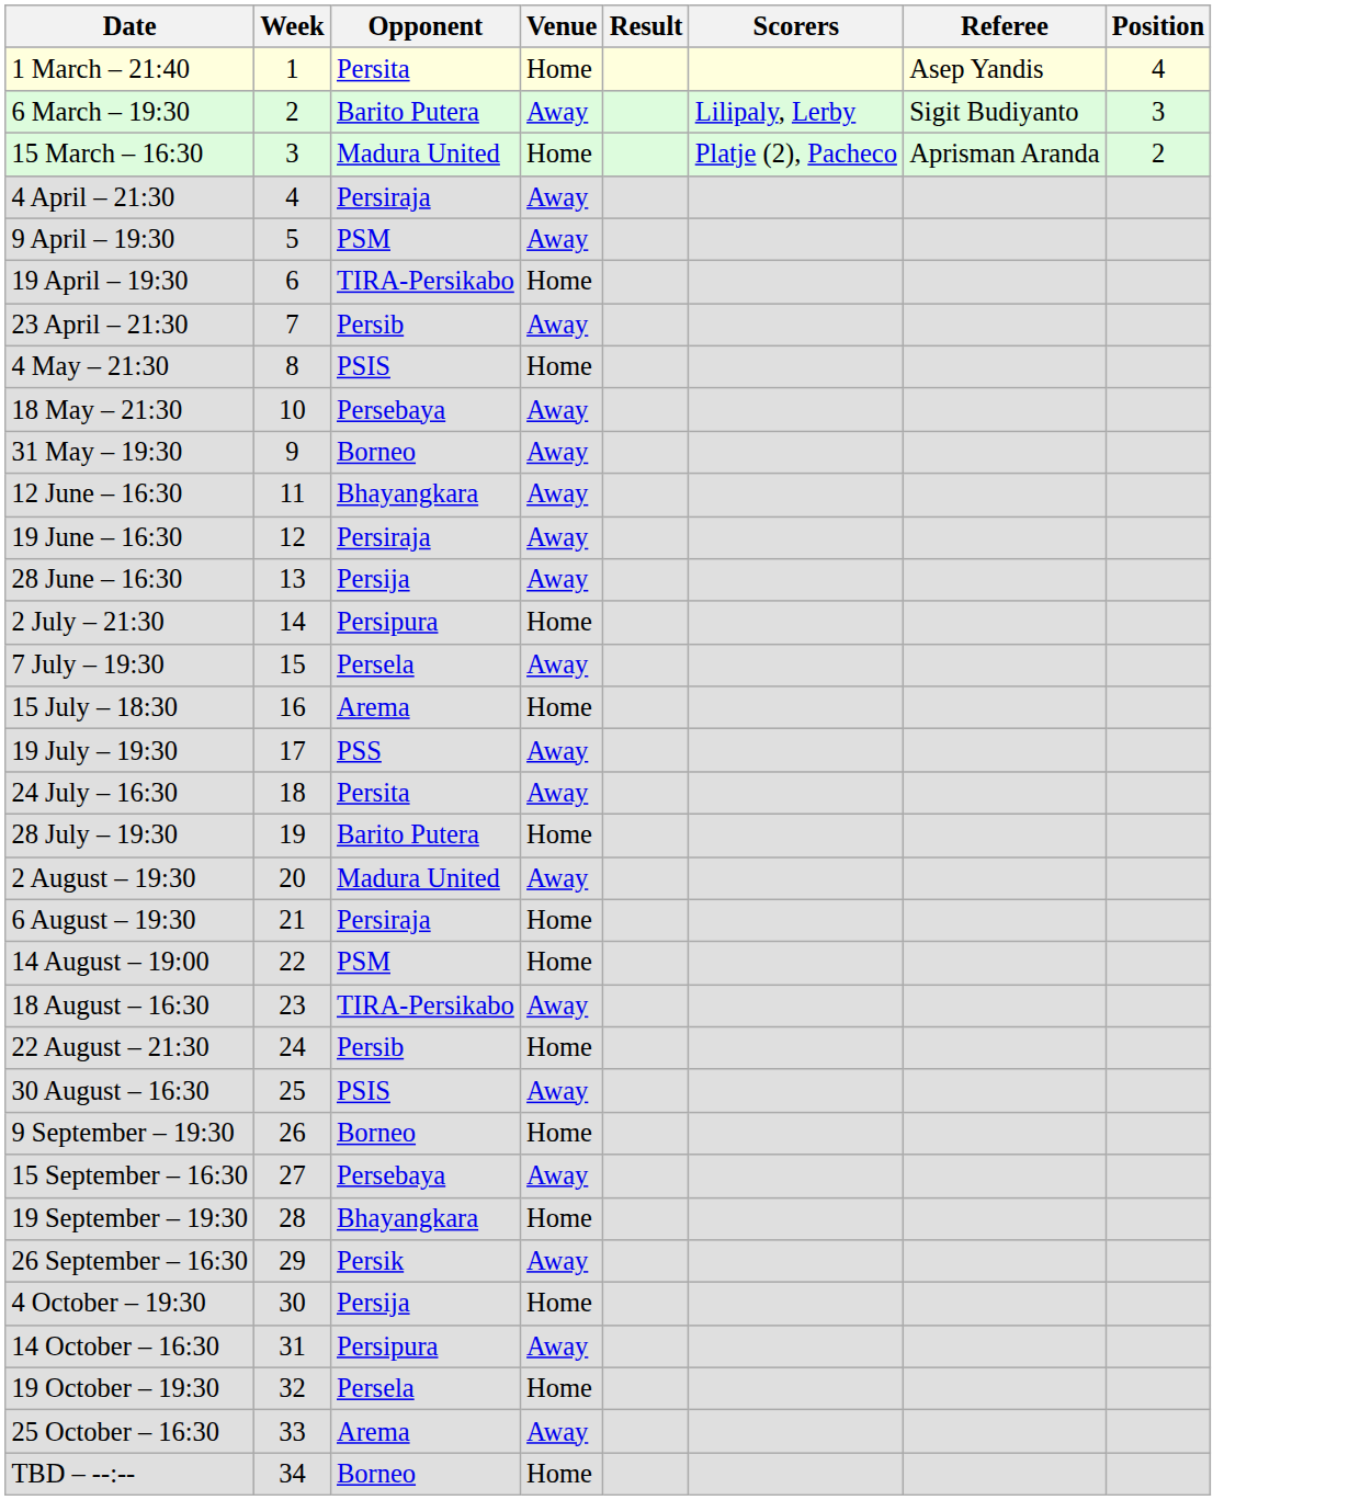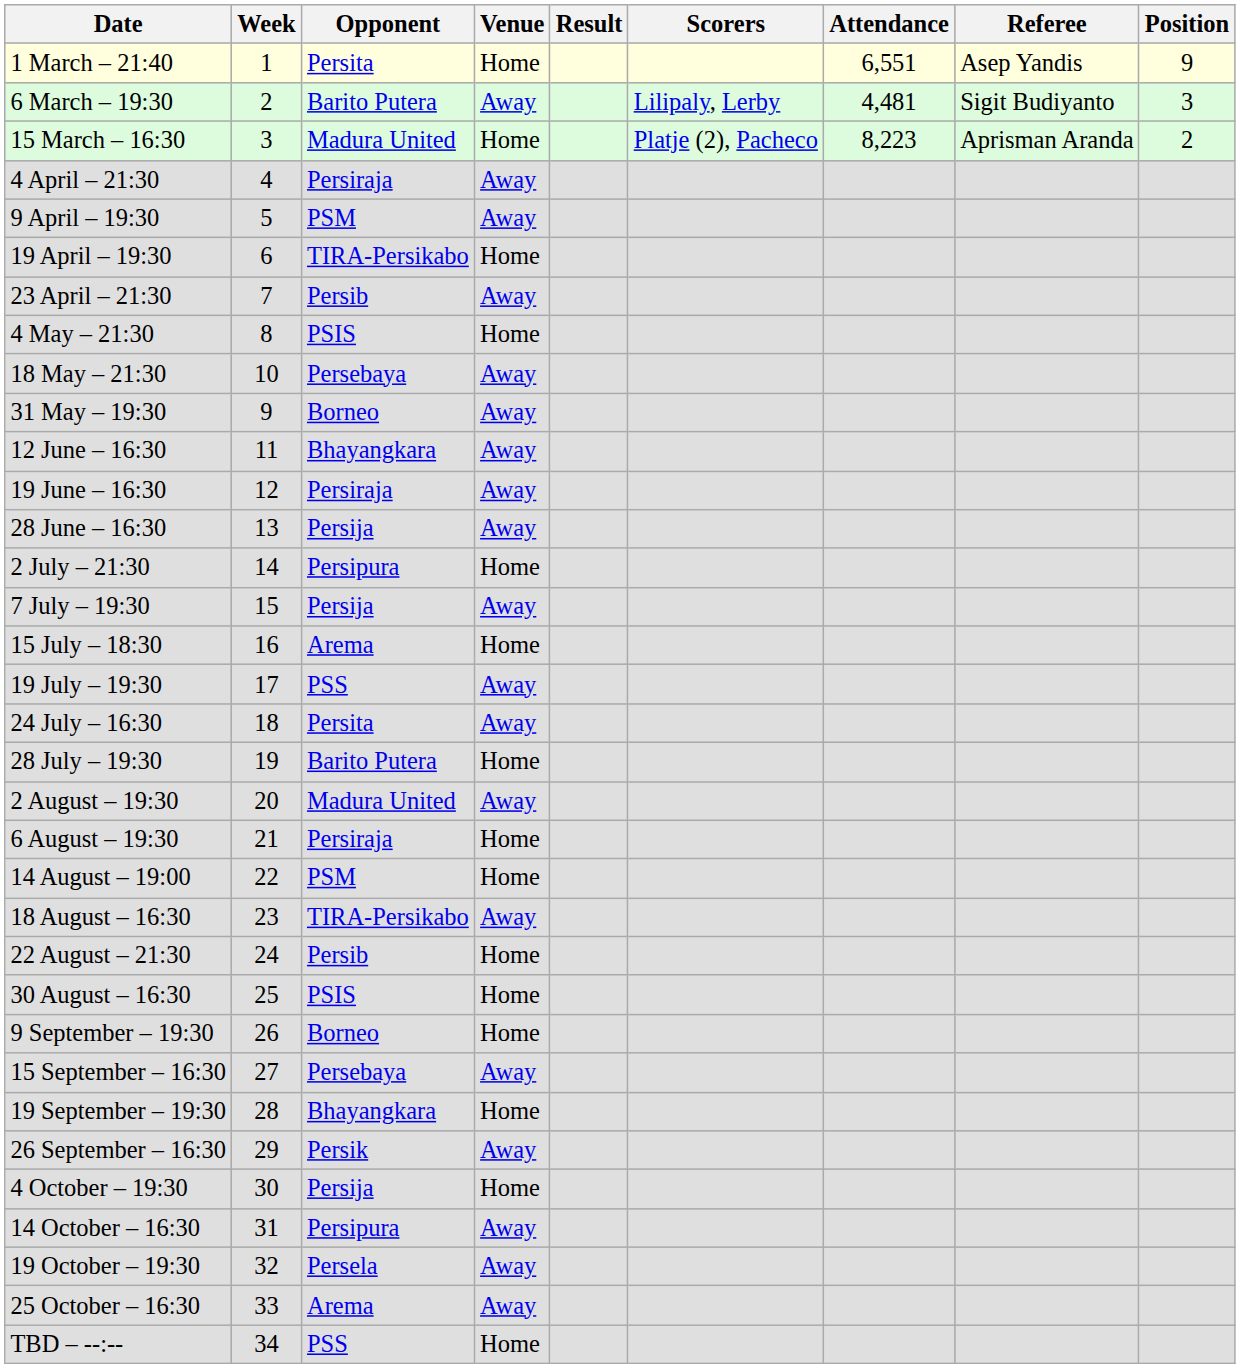 <table class="wikitable">
 <tr>
 <th>Date</th>
 <th>Week</th>
 <th>Opponent</th>
 <th>Venue</th>
 <th>Result</th>
 <th>Scorers</th>
+<th>Attendance</th>
 <th>Referee</th>
 <th>Position</th>
 </tr>
 <tr bgcolor = "#FFFFDD">
 <td>1 March – 21:40</td>
 <td align="center">1</td>
 <td><a href='#'>Persita</a></td>
 <td>Home</td>
 <td></td>
 <td></td>
+<td align="center">6,551</td>
 <td>Asep Yandis</td>
-<td align="center">4</td>
+<td align="center">9</td>
 </tr>
 <tr bgcolor = "#DDFCDD">
 <td>6 March – 19:30</td>
 <td align="center">2</td>
 <td><a href='#'>Barito Putera</a></td>
 <td><a href='#'>Away</a></td>
 <td></td>
 <td><a href='#'>Lilipaly</a>, <a href='#'>Lerby</a></td>
+<td align="center">4,481</td>
 <td>Sigit Budiyanto</td>
 <td align="center">3</td>
 </tr>
 <tr bgcolor = "#DDFCDD">
 <td>15 March – 16:30</td>
 <td align="center">3</td>
 <td><a href='#'>Madura United</a></td>
 <td>Home</td>
 <td></td>
 <td><a href='#'>Platje</a> (2), <a href='#'>Pacheco</a></td>
+<td align="center">8,223</td>
 <td>Aprisman Aranda</td>
 <td align="center">2</td>
 </tr>
 <tr bgcolor = "#DFDFDF">
 <td>4 April – 21:30</td>
 <td align="center">4</td>
 <td><a href='#'>Persiraja</a></td>
 <td><a href='#'>Away</a></td>
 <td></td>
 <td></td>
+<td align="center"></td>
 <td></td>
 <td align="center"></td>
 </tr>
 <tr bgcolor = "#DFDFDF">
 <td>9 April – 19:30</td>
 <td align="center">5</td>
 <td><a href='#'>PSM</a></td>
 <td><a href='#'>Away</a></td>
 <td></td>
 <td></td>
+<td align="center"></td>
 <td></td>
 <td align="center"></td>
 </tr>
 <tr bgcolor = "#DFDFDF">
 <td>19 April – 19:30</td>
 <td align="center">6</td>
 <td><a href='#'>TIRA-Persikabo</a></td>
 <td>Home</td>
 <td></td>
 <td></td>
+<td align="center"></td>
 <td></td>
 <td align="center"></td>
 </tr>
 <tr bgcolor = "#DFDFDF">
 <td>23 April – 21:30</td>
 <td align="center">7</td>
 <td><a href='#'>Persib</a></td>
 <td><a href='#'>Away</a></td>
 <td></td>
 <td></td>
+<td align="center"></td>
 <td></td>
 <td align="center"></td>
 </tr>
 <tr bgcolor = "#DFDFDF">
 <td>4 May – 21:30</td>
 <td align="center">8</td>
 <td><a href='#'>PSIS</a></td>
 <td>Home</td>
 <td></td>
 <td></td>
+<td align="center"></td>
 <td></td>
 <td align="center"></td>
 </tr>
 <tr bgcolor = "#DFDFDF">
 <td>18 May – 21:30</td>
 <td align="center">10</td>
 <td><a href='#'>Persebaya</a></td>
 <td><a href='#'>Away</a></td>
 <td></td>
 <td></td>
+<td align="center"></td>
 <td></td>
 <td align="center"></td>
 </tr>
 <tr bgcolor = "#DFDFDF">
 <td>31 May – 19:30</td>
 <td align="center">9</td>
 <td><a href='#'>Borneo</a></td>
 <td><a href='#'>Away</a></td>
 <td></td>
 <td></td>
+<td align="center"></td>
 <td></td>
 <td align="center"></td>
 </tr>
 <tr bgcolor = "#DFDFDF">
 <td>12 June – 16:30</td>
 <td align="center">11</td>
 <td><a href='#'>Bhayangkara</a></td>
 <td><a href='#'>Away</a></td>
 <td></td>
 <td></td>
+<td align="center"></td>
 <td></td>
 <td align="center"></td>
 </tr>
 <tr bgcolor = "#DFDFDF">
 <td>19 June – 16:30</td>
 <td align="center">12</td>
 <td><a href='#'>Persiraja</a></td>
 <td><a href='#'>Away</a></td>
 <td></td>
 <td></td>
+<td align="center"></td>
 <td></td>
 <td align="center"></td>
 </tr>
 <tr bgcolor = "#DFDFDF">
 <td>28 June – 16:30</td>
 <td align="center">13</td>
 <td><a href='#'>Persija</a></td>
 <td><a href='#'>Away</a></td>
 <td></td>
 <td></td>
+<td align="center"></td>
 <td></td>
 <td align="center"></td>
 </tr>
 <tr bgcolor = "#DFDFDF">
 <td>2 July – 21:30</td>
 <td align="center">14</td>
 <td><a href='#'>Persipura</a></td>
 <td>Home</td>
 <td></td>
 <td></td>
+<td align="center"></td>
 <td></td>
 <td align="center"></td>
 </tr>
 <tr bgcolor = "#DFDFDF">
 <td>7 July – 19:30</td>
 <td align="center">15</td>
-<td><a href='#'>Persela</a></td>
+<td><a href='#'>Persija</a></td>
 <td><a href='#'>Away</a></td>
 <td></td>
 <td></td>
+<td align="center"></td>
 <td></td>
 <td align="center"></td>
 </tr>
 <tr bgcolor = "#DFDFDF">
 <td>15 July – 18:30</td>
 <td align="center">16</td>
 <td><a href='#'>Arema</a></td>
 <td>Home</td>
 <td></td>
 <td></td>
+<td align="center"></td>
 <td></td>
 <td align="center"></td>
 </tr>
 <tr bgcolor = "#DFDFDF">
 <td>19 July – 19:30</td>
 <td align="center">17</td>
 <td><a href='#'>PSS</a></td>
 <td><a href='#'>Away</a></td>
 <td></td>
 <td></td>
+<td align="center"></td>
 <td></td>
 <td align="center"></td>
 </tr>
 <tr bgcolor = "#DFDFDF">
 <td>24 July – 16:30</td>
 <td align="center">18</td>
 <td><a href='#'>Persita</a></td>
 <td><a href='#'>Away</a></td>
 <td></td>
 <td></td>
+<td align="center"></td>
 <td></td>
 <td align="center"></td>
 </tr>
 <tr bgcolor = "#DFDFDF">
 <td>28 July – 19:30</td>
 <td align="center">19</td>
 <td><a href='#'>Barito Putera</a></td>
 <td>Home</td>
 <td></td>
 <td></td>
+<td align="center"></td>
 <td></td>
 <td align="center"></td>
 </tr>
 <tr bgcolor = "#DFDFDF">
 <td>2 August – 19:30</td>
 <td align="center">20</td>
 <td><a href='#'>Madura United</a></td>
 <td><a href='#'>Away</a></td>
 <td></td>
 <td></td>
+<td align="center"></td>
 <td></td>
 <td align="center"></td>
 </tr>
 <tr bgcolor = "#DFDFDF">
 <td>6 August – 19:30</td>
 <td align="center">21</td>
 <td><a href='#'>Persiraja</a></td>
 <td>Home</td>
 <td></td>
 <td></td>
+<td align="center"></td>
 <td></td>
 <td align="center"></td>
 </tr>
 <tr bgcolor = "#DFDFDF">
 <td>14 August – 19:00</td>
 <td align="center">22</td>
 <td><a href='#'>PSM</a></td>
 <td>Home</td>
 <td></td>
 <td></td>
+<td align="center"></td>
 <td></td>
 <td align="center"></td>
 </tr>
 <tr bgcolor = "#DFDFDF">
 <td>18 August – 16:30</td>
 <td align="center">23</td>
 <td><a href='#'>TIRA-Persikabo</a></td>
 <td><a href='#'>Away</a></td>
 <td></td>
 <td></td>
+<td align="center"></td>
 <td></td>
 <td align="center"></td>
 </tr>
 <tr bgcolor = "#DFDFDF">
 <td>22 August – 21:30</td>
 <td align="center">24</td>
 <td><a href='#'>Persib</a></td>
 <td>Home</td>
 <td></td>
 <td></td>
+<td align="center"></td>
 <td></td>
 <td align="center"></td>
 </tr>
 <tr bgcolor = "#DFDFDF">
 <td>30 August – 16:30</td>
 <td align="center">25</td>
 <td><a href='#'>PSIS</a></td>
-<td><a href='#'>Away</a></td>
+<td>Home</td>
 <td></td>
 <td></td>
+<td align="center"></td>
 <td></td>
 <td align="center"></td>
 </tr>
 <tr bgcolor = "#DFDFDF">
 <td>9 September – 19:30</td>
 <td align="center">26</td>
 <td><a href='#'>Borneo</a></td>
 <td>Home</td>
 <td></td>
 <td></td>
+<td align="center"></td>
 <td></td>
 <td align="center"></td>
 </tr>
 <tr bgcolor = "#DFDFDF">
 <td>15 September – 16:30</td>
 <td align="center">27</td>
 <td><a href='#'>Persebaya</a></td>
 <td><a href='#'>Away</a></td>
 <td></td>
 <td></td>
+<td align="center"></td>
 <td></td>
 <td align="center"></td>
 </tr>
 <tr bgcolor = "#DFDFDF">
 <td>19 September – 19:30</td>
 <td align="center">28</td>
 <td><a href='#'>Bhayangkara</a></td>
 <td>Home</td>
 <td></td>
 <td></td>
+<td align="center"></td>
 <td></td>
 <td align="center"></td>
 </tr>
 <tr bgcolor = "#DFDFDF">
 <td>26 September – 16:30</td>
 <td align="center">29</td>
 <td><a href='#'>Persik</a></td>
 <td><a href='#'>Away</a></td>
 <td></td>
 <td></td>
+<td align="center"></td>
 <td></td>
 <td align="center"></td>
 </tr>
 <tr bgcolor = "#DFDFDF">
 <td>4 October – 19:30</td>
 <td align="center">30</td>
 <td><a href='#'>Persija</a></td>
 <td>Home</td>
 <td></td>
 <td></td>
+<td align="center"></td>
 <td></td>
 <td align="center"></td>
 </tr>
 <tr bgcolor = "#DFDFDF">
 <td>14 October – 16:30</td>
 <td align="center">31</td>
 <td><a href='#'>Persipura</a></td>
 <td><a href='#'>Away</a></td>
 <td></td>
 <td></td>
+<td align="center"></td>
 <td></td>
 <td align="center"></td>
 </tr>
 <tr bgcolor = "#DFDFDF">
 <td>19 October – 19:30</td>
 <td align="center">32</td>
 <td><a href='#'>Persela</a></td>
-<td>Home</td>
+<td><a href='#'>Away</a></td>
 <td></td>
 <td></td>
+<td align="center"></td>
 <td></td>
 <td align="center"></td>
 </tr>
 <tr bgcolor = "#DFDFDF">
 <td>25 October – 16:30</td>
 <td align="center">33</td>
 <td><a href='#'>Arema</a></td>
 <td><a href='#'>Away</a></td>
 <td></td>
 <td></td>
+<td align="center"></td>
 <td></td>
 <td align="center"></td>
 </tr>
 <tr bgcolor = "#DFDFDF">
 <td>TBD – --:--</td>
 <td align="center">34</td>
-<td><a href='#'>Borneo</a></td>
+<td><a href='#'>PSS</a></td>
 <td>Home</td>
 <td></td>
 <td></td>
+<td align="center"></td>
 <td></td>
 <td align="center"></td>
 </tr>
 </table>
